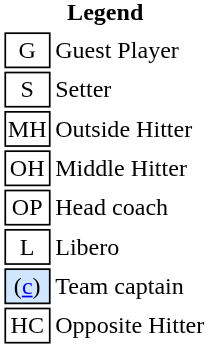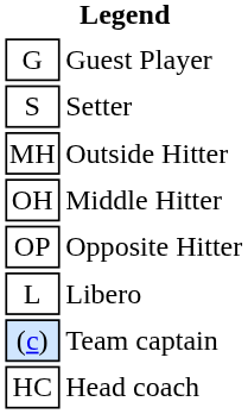 <table class="toccolours floatright" style="font-size:88%">
 <tr>
 <th colspan=2 align=center>Legend</th>
 </tr>
 <tr>
 <td style="border: 1px solid black;" align=center>G</td>
 <td>Guest Player</td>
 </tr>
 <tr>
 <td style="border: 1px solid black;" align=center>S</td>
 <td>Setter</td>
 </tr>
 <tr>
 <td style="border: 1px solid black;" align=center>MH</td>
 <td>Outside Hitter</td>
 </tr>
 <tr>
 <td style="border: 1px solid black;" align=center>OH</td>
 <td>Middle Hitter</td>
 </tr>
 <tr>
 <td style="border: 1px solid black;" align=center>OP</td>
-<td>Head coach</td>
+<td>Opposite Hitter</td>
 </tr>
 <tr>
 <td style="border: 1px solid black;" align=center>L</td>
 <td>Libero</td>
 </tr>
 <tr>
 <td style="background: #D0E6FF; border: 1px solid black" align=center>(<a href='#'>c</a>)</td>
 <td>Team captain</td>
 </tr>
 <tr>
 <td style="border: 1px solid black;" align=center>HC</td>
-<td>Opposite Hitter</td>
+<td>Head coach</td>
 </tr>
 <tr>
 </tr>
 </table>
